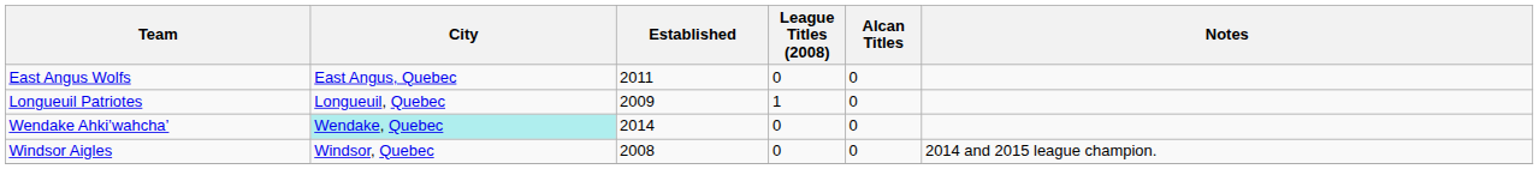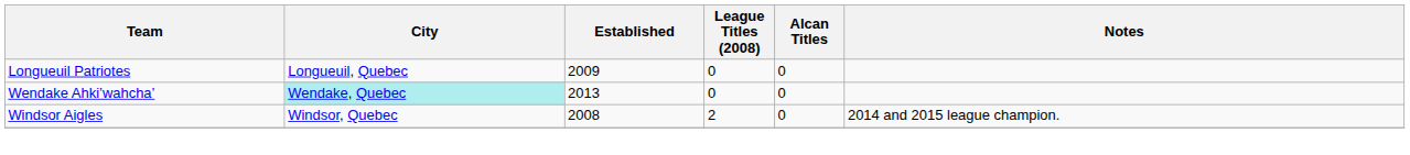 <table class="wikitable sortable">
 <tr>
 <th bgcolor="#DDDDFF" width="20%">Team</th>
 <th bgcolor="#DDDDFF" width="20%">City</th>
 <th bgcolor="#DDDDFF" width="10%">Established</th>
 <th bgcolor="#DDDDFF" width="5%">League Titles (2008)</th>
 <th bgcolor="#DDDDFF" width="5%">Alcan Titles</th>
 <th bgcolor="#DDDDFF" width="40%" class="unsortable">Notes</th>
 </tr>
 <tr>
-<td><a href='#'>East Angus Wolfs</a></td>
-<td><a href='#'>East Angus, Quebec</a></td>
-<td>2011</td>
-<td>0</td>
-<td>0</td>
-<td></td>
-</tr>
-<tr>
 <td><a href='#'>Longueuil Patriotes</a></td>
 <td><a href='#'>Longueuil</a>, <a href='#'>Quebec</a></td>
 <td>2009</td>
-<td>1</td>
+<td>0</td>
 <td>0</td>
 <td></td>
 </tr>
 <tr>
 <td><a href='#'>Wendake Ahki’wahcha’</a></td>
 <td style="background: paleturquoise;"><a href='#'>Wendake</a>, <a href='#'>Quebec</a></td>
-<td>2014</td>
+<td>2013</td>
 <td>0</td>
 <td>0</td>
 <td></td>
 </tr>
 <tr>
 <td><a href='#'>Windsor Aigles</a></td>
 <td><a href='#'>Windsor</a>, <a href='#'>Quebec</a></td>
 <td>2008</td>
-<td>0</td>
+<td>2</td>
 <td>0</td>
 <td>2014 and 2015 league champion.</td>
 </tr>
 <tr>
 </tr>
 </table>
